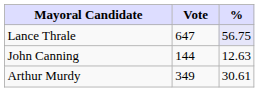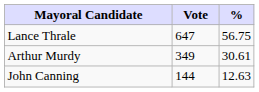 <table class="wikitable">
 <tr>
 <th style="background:#ddf; width:200px;">Mayoral Candidate </th>
 <th style="background:#ddf; width:50px;">Vote</th>
 <th style="background:#ddf; width:30px;">%</th>
 </tr>
 <tr>
 <td>Lance Thrale</td>
 <td>647</td>
-<td style="background: lavender;">56.75</td>
+<td>56.75</td>
+</tr>
+<tr>
+<td>Arthur Murdy</td>
+<td>349</td>
+<td>30.61</td>
 </tr>
 <tr>
 <td>John Canning</td>
 <td>144</td>
 <td>12.63</td>
 </tr>
-<tr>
-<td>Arthur Murdy</td>
-<td>349</td>
-<td>30.61</td>
-</tr>
 </table>
